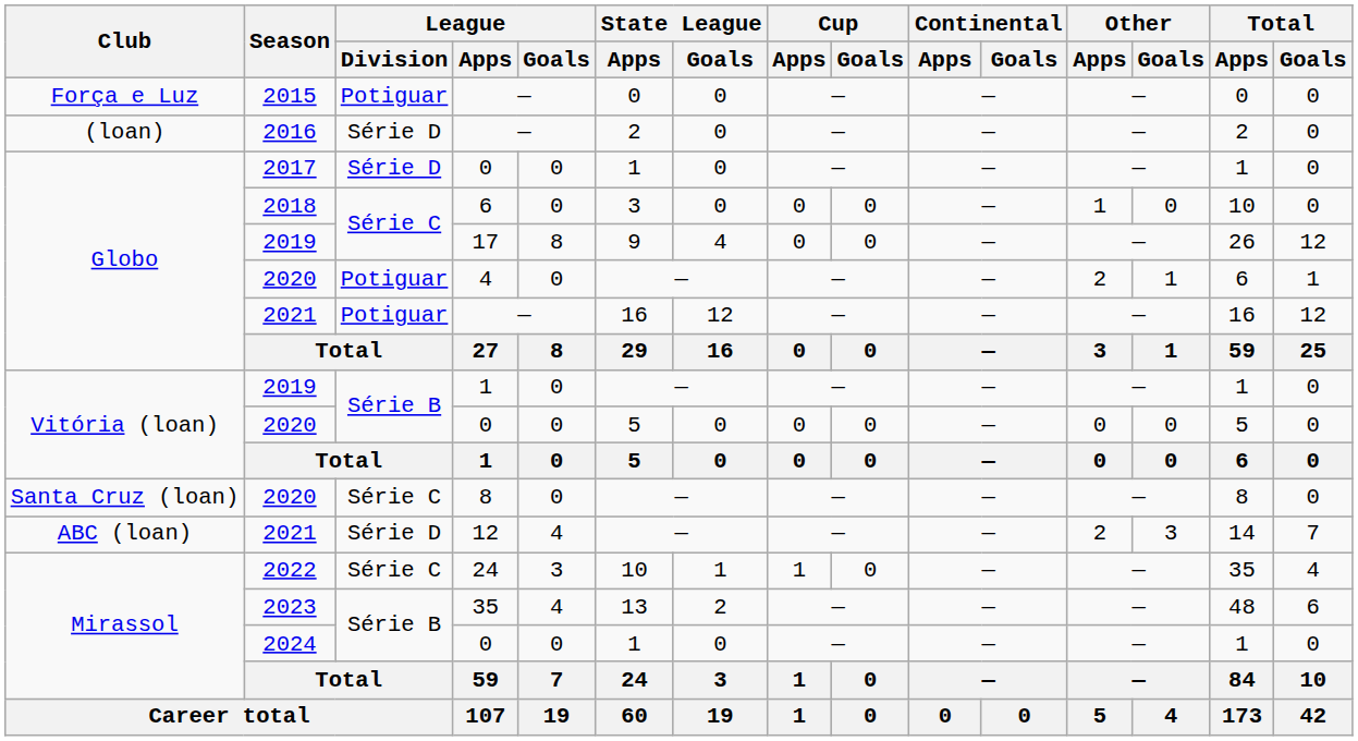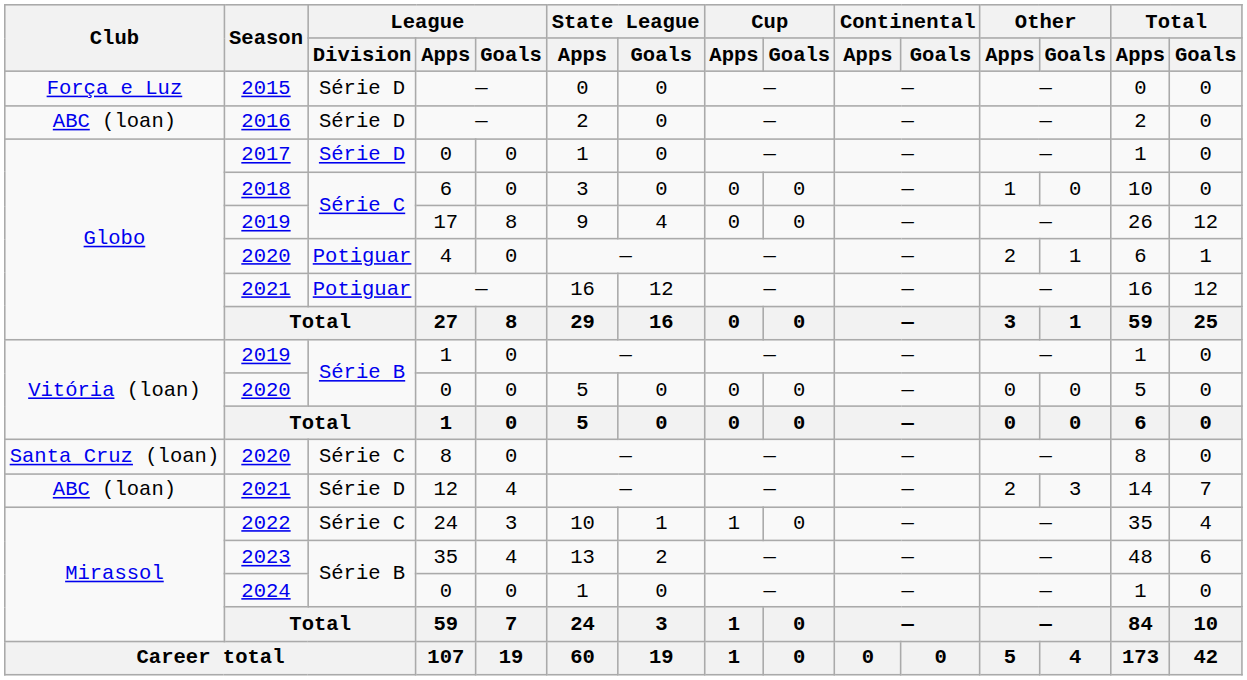 <table class="wikitable" style="text-align: center">
 <tr>
 <th rowspan="2">Club</th>
 <th rowspan="2">Season</th>
 <th colspan="3">League</th>
 <th colspan="2">State League</th>
 <th colspan="2">Cup</th>
 <th colspan="2">Continental</th>
 <th colspan="2">Other</th>
 <th colspan="2">Total</th>
 </tr>
 <tr>
 <th>Division</th>
 <th>Apps</th>
 <th>Goals</th>
 <th>Apps</th>
 <th>Goals</th>
 <th>Apps</th>
 <th>Goals</th>
 <th>Apps</th>
 <th>Goals</th>
 <th>Apps</th>
 <th>Goals</th>
 <th>Apps</th>
 <th>Goals</th>
 </tr>
 <tr>
 <td><a href='#'>Força e Luz</a></td>
 <td><a href='#'>2015</a></td>
-<td><a href='#'>Potiguar</a></td>
+<td>Série D</td>
 <td colspan="2">—</td>
 <td>0</td>
 <td>0</td>
 <td colspan="2">—</td>
 <td colspan="2">—</td>
 <td colspan="2">—</td>
 <td>0</td>
 <td>0</td>
 </tr>
 <tr>
-<td> (loan)</td>
+<td><a href='#'>ABC</a> (loan)</td>
 <td><a href='#'>2016</a></td>
 <td>Série D</td>
 <td colspan="2">—</td>
 <td>2</td>
 <td>0</td>
 <td colspan="2">—</td>
 <td colspan="2">—</td>
 <td colspan="2">—</td>
 <td>2</td>
 <td>0</td>
 </tr>
 <tr>
 <td rowspan="6"><a href='#'>Globo</a></td>
 <td><a href='#'>2017</a></td>
 <td><a href='#'>Série D</a></td>
 <td>0</td>
 <td>0</td>
 <td>1</td>
 <td>0</td>
 <td colspan="2">—</td>
 <td colspan="2">—</td>
 <td colspan="2">—</td>
 <td>1</td>
 <td>0</td>
 </tr>
 <tr>
 <td><a href='#'>2018</a></td>
 <td rowspan="2"><a href='#'>Série C</a></td>
 <td>6</td>
 <td>0</td>
 <td>3</td>
 <td>0</td>
 <td>0</td>
 <td>0</td>
 <td colspan="2">—</td>
 <td>1</td>
 <td>0</td>
 <td>10</td>
 <td>0</td>
 </tr>
 <tr>
 <td><a href='#'>2019</a></td>
 <td>17</td>
 <td>8</td>
 <td>9</td>
 <td>4</td>
 <td>0</td>
 <td>0</td>
 <td colspan="2">—</td>
 <td colspan="2">—</td>
 <td>26</td>
 <td>12</td>
 </tr>
 <tr>
 <td><a href='#'>2020</a></td>
 <td><a href='#'>Potiguar</a></td>
 <td>4</td>
 <td>0</td>
 <td colspan="2">—</td>
 <td colspan="2">—</td>
 <td colspan="2">—</td>
 <td>2</td>
 <td>1</td>
 <td>6</td>
 <td>1</td>
 </tr>
 <tr>
 <td><a href='#'>2021</a></td>
 <td><a href='#'>Potiguar</a></td>
 <td colspan="2">—</td>
 <td>16</td>
 <td>12</td>
 <td colspan="2">—</td>
 <td colspan="2">—</td>
 <td colspan="2">—</td>
 <td>16</td>
 <td>12</td>
 </tr>
 <tr>
 <th colspan="2">Total</th>
 <th>27</th>
 <th>8</th>
 <th>29</th>
 <th>16</th>
 <th>0</th>
 <th>0</th>
 <th colspan="2">—</th>
 <th>3</th>
 <th>1</th>
 <th>59</th>
 <th>25</th>
 </tr>
 <tr>
 <td rowspan="3"><a href='#'>Vitória</a> (loan)</td>
 <td><a href='#'>2019</a></td>
 <td rowspan="2"><a href='#'>Série B</a></td>
 <td>1</td>
 <td>0</td>
 <td colspan="2">—</td>
 <td colspan="2">—</td>
 <td colspan="2">—</td>
 <td colspan="2">—</td>
 <td>1</td>
 <td>0</td>
 </tr>
 <tr>
 <td><a href='#'>2020</a></td>
 <td>0</td>
 <td>0</td>
 <td>5</td>
 <td>0</td>
 <td>0</td>
 <td>0</td>
 <td colspan="2">—</td>
 <td>0</td>
 <td>0</td>
 <td>5</td>
 <td>0</td>
 </tr>
 <tr>
 <th colspan="2">Total</th>
 <th>1</th>
 <th>0</th>
 <th>5</th>
 <th>0</th>
 <th>0</th>
 <th>0</th>
 <th colspan="2">—</th>
 <th>0</th>
 <th>0</th>
 <th>6</th>
 <th>0</th>
 </tr>
 <tr>
 <td><a href='#'>Santa Cruz</a> (loan)</td>
 <td><a href='#'>2020</a></td>
 <td>Série C</td>
 <td>8</td>
 <td>0</td>
 <td colspan="2">—</td>
 <td colspan="2">—</td>
 <td colspan="2">—</td>
 <td colspan="2">—</td>
 <td>8</td>
 <td>0</td>
 </tr>
 <tr>
 <td><a href='#'>ABC</a> (loan)</td>
 <td><a href='#'>2021</a></td>
 <td>Série D</td>
 <td>12</td>
 <td>4</td>
 <td colspan="2">—</td>
 <td colspan="2">—</td>
 <td colspan="2">—</td>
 <td>2</td>
 <td>3</td>
 <td>14</td>
 <td>7</td>
 </tr>
 <tr>
 <td rowspan="4"><a href='#'>Mirassol</a></td>
 <td><a href='#'>2022</a></td>
 <td>Série C</td>
 <td>24</td>
 <td>3</td>
 <td>10</td>
 <td>1</td>
 <td>1</td>
 <td>0</td>
 <td colspan="2">—</td>
 <td colspan="2">—</td>
 <td>35</td>
 <td>4</td>
 </tr>
 <tr>
 <td><a href='#'>2023</a></td>
 <td rowspan="2">Série B</td>
 <td>35</td>
 <td>4</td>
 <td>13</td>
 <td>2</td>
 <td colspan="2">—</td>
 <td colspan="2">—</td>
 <td colspan="2">—</td>
 <td>48</td>
 <td>6</td>
 </tr>
 <tr>
 <td><a href='#'>2024</a></td>
 <td>0</td>
 <td>0</td>
 <td>1</td>
 <td>0</td>
 <td colspan="2">—</td>
 <td colspan="2">—</td>
 <td colspan="2">—</td>
 <td>1</td>
 <td>0</td>
 </tr>
 <tr>
 <th colspan="2">Total</th>
 <th>59</th>
 <th>7</th>
 <th>24</th>
 <th>3</th>
 <th>1</th>
 <th>0</th>
 <th colspan="2">—</th>
 <th colspan="2">—</th>
 <th>84</th>
 <th>10</th>
 </tr>
 <tr>
 <th colspan="3"><strong>Career total</strong></th>
 <th>107</th>
 <th>19</th>
 <th>60</th>
 <th>19</th>
 <th>1</th>
 <th>0</th>
 <th>0</th>
 <th>0</th>
 <th>5</th>
 <th>4</th>
 <th>173</th>
 <th>42</th>
 </tr>
 </table>
